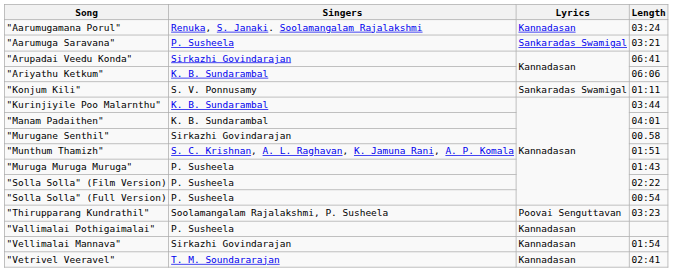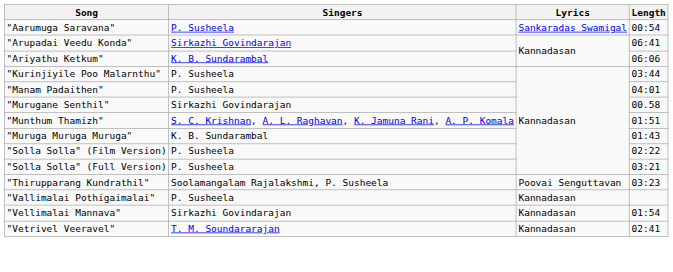 <table class="wikitable">
 <tr>
 <th>Song</th>
 <th>Singers</th>
 <th>Lyrics</th>
 <th>Length</th>
 </tr>
 <tr>
-<td>"Aarumugamana Porul"</td>
-<td><a href='#'>Renuka</a>, <a href='#'>S. Janaki</a>. <a href='#'>Soolamangalam Rajalakshmi</a></td>
-<td><a href='#'>Kannadasan</a></td>
-<td>03:24</td>
-</tr>
-<tr>
 <td>"Aarumuga Saravana"</td>
 <td><a href='#'>P. Susheela</a></td>
 <td><a href='#'>Sankaradas Swamigal</a></td>
-<td>03:21</td>
+<td>00:54</td>
 </tr>
 <tr>
 <td>"Arupadai Veedu Konda"</td>
 <td><a href='#'>Sirkazhi Govindarajan</a></td>
 <td rowspan="2">Kannadasan</td>
 <td>06:41</td>
 </tr>
 <tr>
 <td>"Ariyathu Ketkum"</td>
 <td><a href='#'>K. B. Sundarambal</a></td>
 <td>06:06</td>
 </tr>
 <tr>
-<td>"Konjum Kili"</td>
-<td>S. V. Ponnusamy</td>
-<td>Sankaradas Swamigal</td>
-<td>01:11</td>
-</tr>
-<tr>
 <td>"Kurinjiyile Poo Malarnthu"</td>
-<td><a href='#'>K. B. Sundarambal</a></td>
+<td>P. Susheela</td>
 <td rowspan="7">Kannadasan</td>
 <td>03:44</td>
 </tr>
 <tr>
 <td>"Manam Padaithen"</td>
-<td>K. B. Sundarambal</td>
+<td>P. Susheela</td>
 <td>04:01</td>
 </tr>
 <tr>
 <td>"Murugane Senthil"</td>
 <td>Sirkazhi Govindarajan</td>
 <td>00.58</td>
 </tr>
 <tr>
 <td>"Munthum Thamizh"</td>
 <td><a href='#'>S. C. Krishnan</a>, <a href='#'>A. L. Raghavan</a>, <a href='#'>K. Jamuna Rani</a>, <a href='#'>A. P. Komala</a></td>
 <td>01:51</td>
 </tr>
 <tr>
 <td>"Muruga Muruga Muruga"</td>
-<td>P. Susheela</td>
+<td>K. B. Sundarambal</td>
 <td>01:43</td>
 </tr>
 <tr>
 <td>"Solla Solla" (Film Version)</td>
 <td>P. Susheela</td>
 <td>02:22</td>
 </tr>
 <tr>
 <td>"Solla Solla" (Full Version)</td>
 <td>P. Susheela</td>
-<td>00:54</td>
+<td>03:21</td>
 </tr>
 <tr>
 <td>"Thirupparang Kundrathil"</td>
 <td>Soolamangalam Rajalakshmi, P. Susheela</td>
 <td>Poovai Senguttavan</td>
 <td>03:23</td>
 </tr>
 <tr>
 <td>"Vallimalai Pothigaimalai"</td>
 <td>P. Susheela</td>
 <td>Kannadasan</td>
 <td></td>
 </tr>
 <tr>
 <td>"Vellimalai Mannava"</td>
 <td>Sirkazhi Govindarajan</td>
 <td>Kannadasan</td>
 <td>01:54</td>
 </tr>
 <tr>
 <td>"Vetrivel Veeravel"</td>
 <td><a href='#'>T. M. Soundararajan</a></td>
 <td>Kannadasan</td>
 <td>02:41</td>
 </tr>
 </table>
